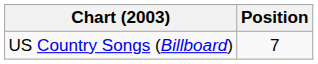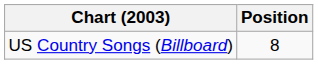 <table class="wikitable sortable">
 <tr>
 <th scope="col">Chart (2003)</th>
 <th scope="col">Position</th>
 </tr>
 <tr>
 <td>US <a href='#'>Country Songs</a> (<em><a href='#'>Billboard</a></em>)</td>
-<td align="center">7</td>
+<td align="center">8</td>
 </tr>
 </table>
